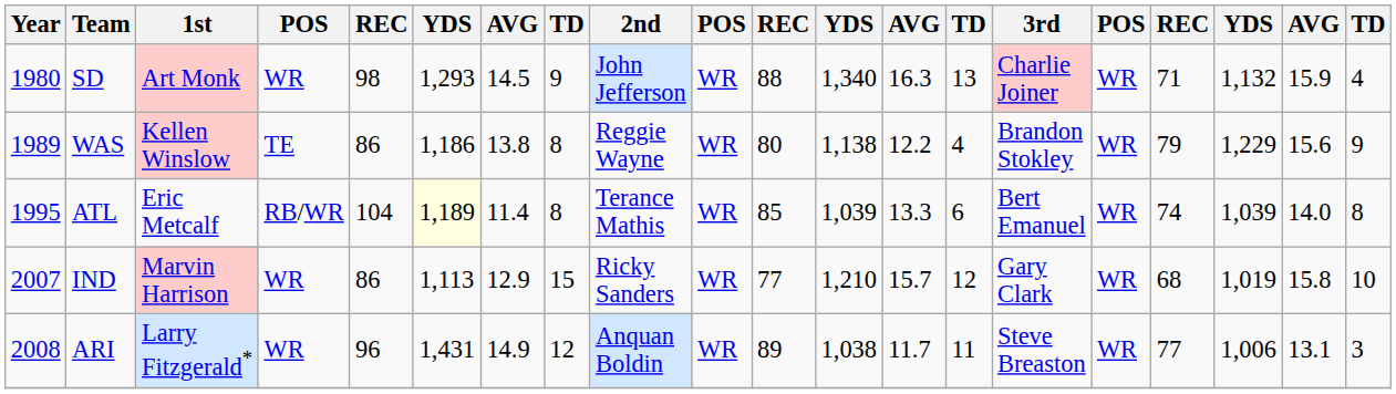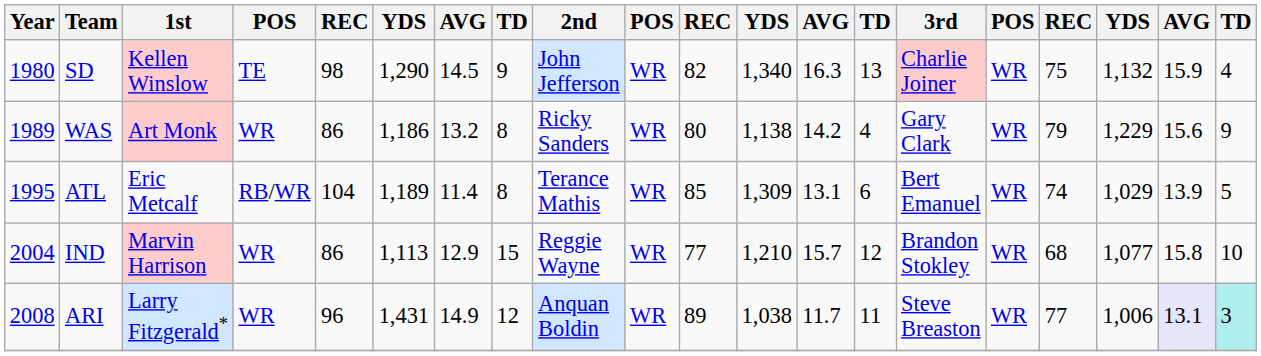 <table class="plainrowheaders sortable wikitable">
 <tr>
 <th scope="col">Year</th>
 <th scope="col">Team</th>
 <th scope="col">1st</th>
 <th scope="col">POS</th>
 <th scope="col">REC</th>
 <th scope="col">YDS</th>
 <th scope="col">AVG</th>
 <th scope="col">TD</th>
 <th scope="col">2nd</th>
 <th scope="col">POS</th>
 <th scope="col">REC</th>
 <th scope="col">YDS</th>
 <th scope="col">AVG</th>
 <th scope="col">TD</th>
 <th scope="col">3rd</th>
 <th scope="col">POS</th>
 <th scope="col">REC</th>
 <th scope="col">YDS</th>
 <th scope="col">AVG</th>
 <th scope="col">TD</th>
 </tr>
 <tr>
 <td><a href='#'>1980</a></td>
 <td><a href='#'>SD</a></td>
-<td style="background-color: #FFCCCC"><a href='#'>Art Monk</a></td>
-<td><a href='#'>WR</a></td>
+<td style="background-color: #FFCCCC"><a href='#'>Kellen Winslow</a></td>
+<td><a href='#'>TE</a></td>
 <td>98</td>
-<td>1,293</td>
+<td>1,290</td>
 <td>14.5</td>
 <td>9</td>
 <td style="background-color: #D0E7FF"><a href='#'>John Jefferson</a></td>
 <td><a href='#'>WR</a></td>
-<td>88</td>
+<td>82</td>
 <td>1,340</td>
 <td>16.3</td>
 <td>13</td>
 <td style="background-color: #FFCCCC"><a href='#'>Charlie Joiner</a></td>
 <td><a href='#'>WR</a></td>
-<td>71</td>
+<td>75</td>
 <td>1,132</td>
 <td>15.9</td>
 <td>4</td>
 </tr>
 <tr>
 <td><a href='#'>1989</a></td>
 <td><a href='#'>WAS</a></td>
-<td style="background-color: #FFCCCC"><a href='#'>Kellen Winslow</a></td>
-<td><a href='#'>TE</a></td>
+<td style="background-color: #FFCCCC"><a href='#'>Art Monk</a></td>
+<td><a href='#'>WR</a></td>
 <td>86</td>
 <td>1,186</td>
-<td>13.8</td>
+<td>13.2</td>
 <td>8</td>
-<td><a href='#'>Reggie Wayne</a></td>
+<td><a href='#'>Ricky Sanders</a></td>
 <td><a href='#'>WR</a></td>
 <td>80</td>
 <td>1,138</td>
-<td>12.2</td>
+<td>14.2</td>
 <td>4</td>
-<td><a href='#'>Brandon Stokley</a></td>
+<td><a href='#'>Gary Clark</a></td>
 <td><a href='#'>WR</a></td>
 <td>79</td>
 <td>1,229</td>
 <td>15.6</td>
 <td>9</td>
 </tr>
 <tr>
 <td><a href='#'>1995</a></td>
 <td><a href='#'>ATL</a></td>
 <td><a href='#'>Eric Metcalf</a></td>
 <td><a href='#'>RB</a>/<a href='#'>WR</a></td>
 <td>104</td>
-<td style="background: lightyellow;">1,189</td>
+<td>1,189</td>
 <td>11.4</td>
 <td>8</td>
 <td><a href='#'>Terance Mathis</a></td>
 <td><a href='#'>WR</a></td>
 <td>85</td>
-<td>1,039</td>
-<td>13.3</td>
+<td>1,309</td>
+<td>13.1</td>
 <td>6</td>
 <td><a href='#'>Bert Emanuel</a></td>
 <td><a href='#'>WR</a></td>
 <td>74</td>
-<td>1,039</td>
-<td>14.0</td>
-<td>8</td>
+<td>1,029</td>
+<td>13.9</td>
+<td>5</td>
 </tr>
 <tr>
-<td><a href='#'>2007</a></td>
+<td><a href='#'>2004</a></td>
 <td><a href='#'>IND</a></td>
 <td style="background-color: #FFCCCC"><a href='#'>Marvin Harrison</a></td>
 <td><a href='#'>WR</a></td>
 <td>86</td>
 <td>1,113</td>
 <td>12.9</td>
 <td>15</td>
-<td><a href='#'>Ricky Sanders</a></td>
+<td><a href='#'>Reggie Wayne</a></td>
 <td><a href='#'>WR</a></td>
 <td>77</td>
 <td>1,210</td>
 <td>15.7</td>
 <td>12</td>
-<td><a href='#'>Gary Clark</a></td>
+<td><a href='#'>Brandon Stokley</a></td>
 <td><a href='#'>WR</a></td>
 <td>68</td>
-<td>1,019</td>
+<td>1,077</td>
 <td>15.8</td>
 <td>10</td>
 </tr>
 <tr>
 <td><a href='#'>2008</a></td>
 <td><a href='#'>ARI</a></td>
 <td style="background-color: #D0E7FF"><a href='#'>Larry Fitzgerald</a><sup>*</sup></td>
 <td><a href='#'>WR</a></td>
 <td>96</td>
 <td>1,431</td>
 <td>14.9</td>
 <td>12</td>
 <td style="background-color: #D0E7FF"><a href='#'>Anquan Boldin</a></td>
 <td><a href='#'>WR</a></td>
 <td>89</td>
 <td>1,038</td>
 <td>11.7</td>
 <td>11</td>
 <td><a href='#'>Steve Breaston</a></td>
 <td><a href='#'>WR</a></td>
 <td>77</td>
 <td>1,006</td>
-<td>13.1</td>
-<td>3</td>
+<td style="background: lavender;">13.1</td>
+<td style="background: paleturquoise;">3</td>
 </tr>
 <tr>
 </tr>
 </table>
